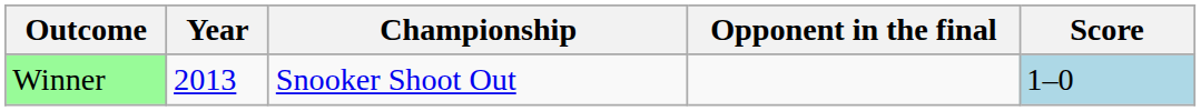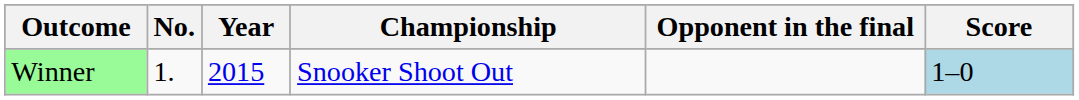 <table class="sortable wikitable">
 <tr>
 <th width="80">Outcome</th>
+<th width="20">No.</th>
 <th width="50">Year</th>
 <th style="width:250px;">Championship</th>
 <th style="width:200px;">Opponent in the final</th>
 <th style="width:100px;">Score</th>
 </tr>
 <tr>
 <td style="background:#98FB98">Winner</td>
-<td><a href='#'>2013</a></td>
+<td>1.</td>
+<td><a href='#'>2015</a></td>
 <td><a href='#'>Snooker Shoot Out</a></td>
 <td> </td>
 <td style="background: lightblue;">1–0</td>
 </tr>
 </table>
